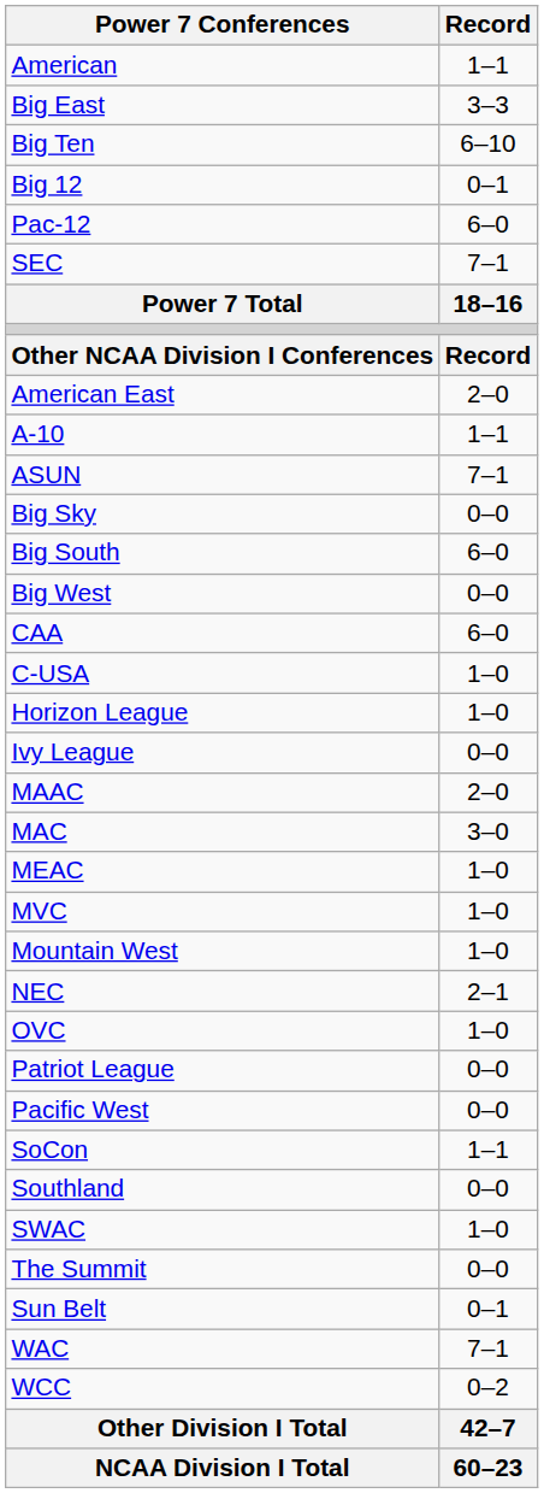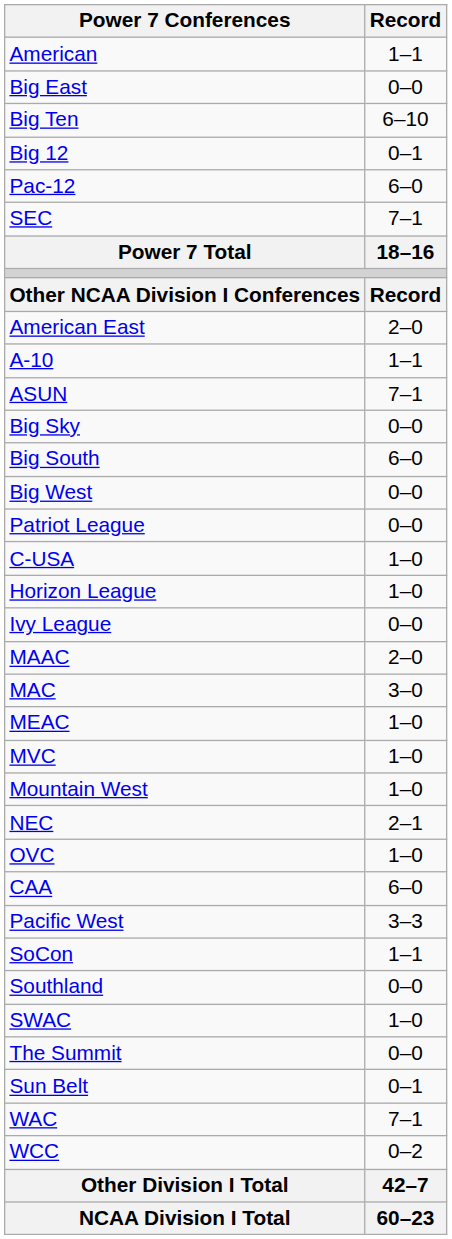 <table class="wikitable">
 <tr>
 <th>Power 7 Conferences</th>
 <th>Record</th>
 </tr>
 <tr>
 <td><a href='#'>American</a></td>
 <td align=center>1–1</td>
 </tr>
 <tr>
 <td><a href='#'>Big East</a></td>
-<td align=center>3–3</td>
+<td align=center>0–0</td>
 </tr>
 <tr>
 <td><a href='#'>Big Ten</a></td>
 <td align=center>6–10</td>
 </tr>
 <tr>
 <td><a href='#'>Big 12</a></td>
 <td align=center>0–1</td>
 </tr>
 <tr>
 <td><a href='#'>Pac-12</a></td>
 <td align=center>6–0</td>
 </tr>
 <tr>
 <td><a href='#'>SEC</a></td>
 <td align=center>7–1</td>
 </tr>
 <tr>
 <th>Power 7 Total</th>
 <th>18–16</th>
 </tr>
 <tr>
 <th colspan="2" style="background:lightgrey;"></th>
 </tr>
 <tr>
 <th>Other NCAA Division I Conferences</th>
 <th>Record</th>
 </tr>
 <tr>
 <td><a href='#'>American East</a></td>
 <td align=center>2–0</td>
 </tr>
 <tr>
 <td><a href='#'>A-10</a></td>
 <td align=center>1–1</td>
 </tr>
 <tr>
 <td><a href='#'>ASUN</a></td>
 <td align=center>7–1</td>
 </tr>
 <tr>
 <td><a href='#'>Big Sky</a></td>
 <td align=center>0–0</td>
 </tr>
 <tr>
 <td><a href='#'>Big South</a></td>
 <td align=center>6–0</td>
 </tr>
 <tr>
 <td><a href='#'>Big West</a></td>
 <td align=center>0–0</td>
 </tr>
 <tr>
-<td><a href='#'>CAA</a></td>
-<td align=center>6–0</td>
+<td><a href='#'>Patriot League</a></td>
+<td align=center>0–0</td>
 </tr>
 <tr>
 <td><a href='#'>C-USA</a></td>
 <td align=center>1–0</td>
 </tr>
 <tr>
 <td><a href='#'>Horizon League</a></td>
 <td align=center>1–0</td>
 </tr>
 <tr>
 <td><a href='#'>Ivy League</a></td>
 <td align=center>0–0</td>
 </tr>
 <tr>
 <td><a href='#'>MAAC</a></td>
 <td align=center>2–0</td>
 </tr>
 <tr>
 <td><a href='#'>MAC</a></td>
 <td align=center>3–0</td>
 </tr>
 <tr>
 <td><a href='#'>MEAC</a></td>
 <td align=center>1–0</td>
 </tr>
 <tr>
 <td><a href='#'>MVC</a></td>
 <td align=center>1–0</td>
 </tr>
 <tr>
 <td><a href='#'>Mountain West</a></td>
 <td align=center>1–0</td>
 </tr>
 <tr>
 <td><a href='#'>NEC</a></td>
 <td align=center>2–1</td>
 </tr>
 <tr>
 <td><a href='#'>OVC</a></td>
 <td align=center>1–0</td>
 </tr>
 <tr>
-<td><a href='#'>Patriot League</a></td>
-<td align=center>0–0</td>
+<td><a href='#'>CAA</a></td>
+<td align=center>6–0</td>
 </tr>
 <tr>
 <td><a href='#'>Pacific West</a></td>
-<td align=center>0–0</td>
+<td align=center>3–3</td>
 </tr>
 <tr>
 <td><a href='#'>SoCon</a></td>
 <td align=center>1–1</td>
 </tr>
 <tr>
 <td><a href='#'>Southland</a></td>
 <td align=center>0–0</td>
 </tr>
 <tr>
 <td><a href='#'>SWAC</a></td>
 <td align=center>1–0</td>
 </tr>
 <tr>
 <td><a href='#'>The Summit</a></td>
 <td align=center>0–0</td>
 </tr>
 <tr>
 <td><a href='#'>Sun Belt</a></td>
 <td align=center>0–1</td>
 </tr>
 <tr>
 <td><a href='#'>WAC</a></td>
 <td align=center>7–1</td>
 </tr>
 <tr>
 <td><a href='#'>WCC</a></td>
 <td align=center>0–2</td>
 </tr>
 <tr>
 <th>Other Division I Total</th>
 <th>42–7</th>
 </tr>
 <tr>
 <th>NCAA Division I Total</th>
 <th>60–23</th>
 </tr>
 </table>
